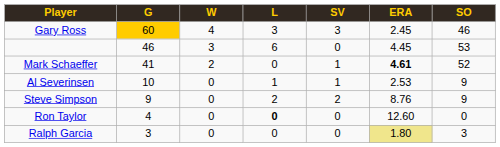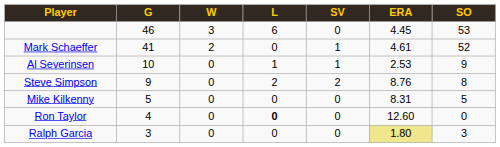 <table class="wikitable sortable">
 <tr>
 <th style="background:#312821; color:#FFCC00" width="16%">Player</th>
 <th style="background:#312821; color:#FFCC00" width="9%">G</th>
 <th style="background:#312821; color:#FFCC00" width="9%">W</th>
 <th style="background:#312821; color:#FFCC00" width="9%">L</th>
 <th style="background:#312821; color:#FFCC00" width="9%">SV</th>
 <th style="background:#312821; color:#FFCC00" width="9%">ERA</th>
 <th style="background:#312821; color:#FFCC00" width="9%">SO</th>
-</tr>
-<tr align="center">
-<td><a href='#'>Gary Ross</a></td>
-<td bgcolor="#FFCC00">60</td>
-<td>4</td>
-<td>3</td>
-<td>3</td>
-<td>2.45</td>
-<td>46</td>
 </tr>
 <tr align=center>
 <td></td>
 <td>46</td>
 <td>3</td>
 <td>6</td>
 <td>0</td>
 <td>4.45</td>
 <td>53</td>
 </tr>
 <tr align="center">
 <td><a href='#'>Mark Schaeffer</a></td>
 <td>41</td>
 <td>2</td>
 <td>0</td>
 <td>1</td>
-<td><strong>4.61</strong></td>
+<td>4.61</td>
 <td>52</td>
 </tr>
 <tr align=center>
 <td><a href='#'>Al Severinsen</a></td>
 <td>10</td>
 <td>0</td>
 <td>1</td>
 <td>1</td>
 <td>2.53</td>
 <td>9</td>
 </tr>
 <tr align=center>
 <td><a href='#'>Steve Simpson</a></td>
 <td>9</td>
 <td>0</td>
 <td>2</td>
 <td>2</td>
 <td>8.76</td>
-<td>9</td>
+<td>8</td>
+</tr>
+<tr align=center>
+<td><a href='#'>Mike Kilkenny</a></td>
+<td>5</td>
+<td>0</td>
+<td>0</td>
+<td>0</td>
+<td>8.31</td>
+<td>5</td>
 </tr>
 <tr align=center>
 <td><a href='#'>Ron Taylor</a></td>
 <td>4</td>
 <td>0</td>
 <td><strong>0</strong></td>
 <td>0</td>
 <td>12.60</td>
 <td>0</td>
 </tr>
 <tr align=center>
 <td><a href='#'>Ralph Garcia</a></td>
 <td>3</td>
 <td>0</td>
 <td>0</td>
 <td>0</td>
 <td style="background: khaki;">1.80</td>
 <td>3</td>
 </tr>
 </table>
